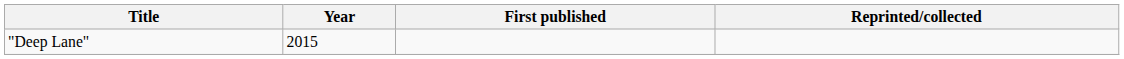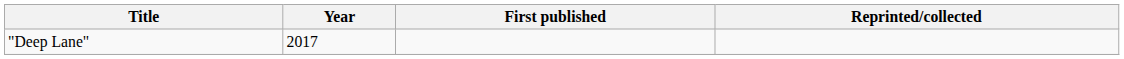 <table class='wikitable sortable' width='90%'>
 <tr>
 <th width=25%>Title</th>
 <th>Year</th>
 <th>First published</th>
 <th>Reprinted/collected</th>
 </tr>
 <tr>
 <td>"Deep Lane"</td>
-<td>2015</td>
+<td>2017</td>
 <td></td>
 <td></td>
 </tr>
 <tr>
 </tr>
 </table>
